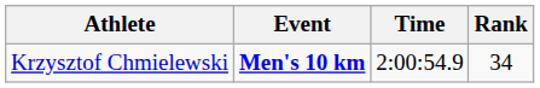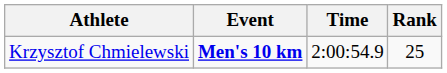 <table class="wikitable" style="text-align:center; font-size:90%">
 <tr>
 <th>Athlete</th>
 <th>Event</th>
 <th>Time</th>
 <th>Rank</th>
 </tr>
 <tr>
 <td align=left><a href='#'>Krzysztof Chmielewski</a></td>
 <td align=left><strong><a href='#'>Men's 10 km</a></strong></td>
 <td>2:00:54.9</td>
-<td>34</td>
+<td>25</td>
 </tr>
 </table>
